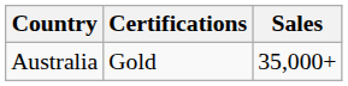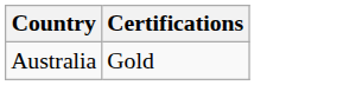 <table class="wikitable">
 <tr>
 <th>Country</th>
 <th>Certifications</th>
-<th>Sales</th>
 </tr>
 <tr>
 <td>Australia</td>
 <td>Gold</td>
-<td>35,000+</td>
 </tr>
 </table>
